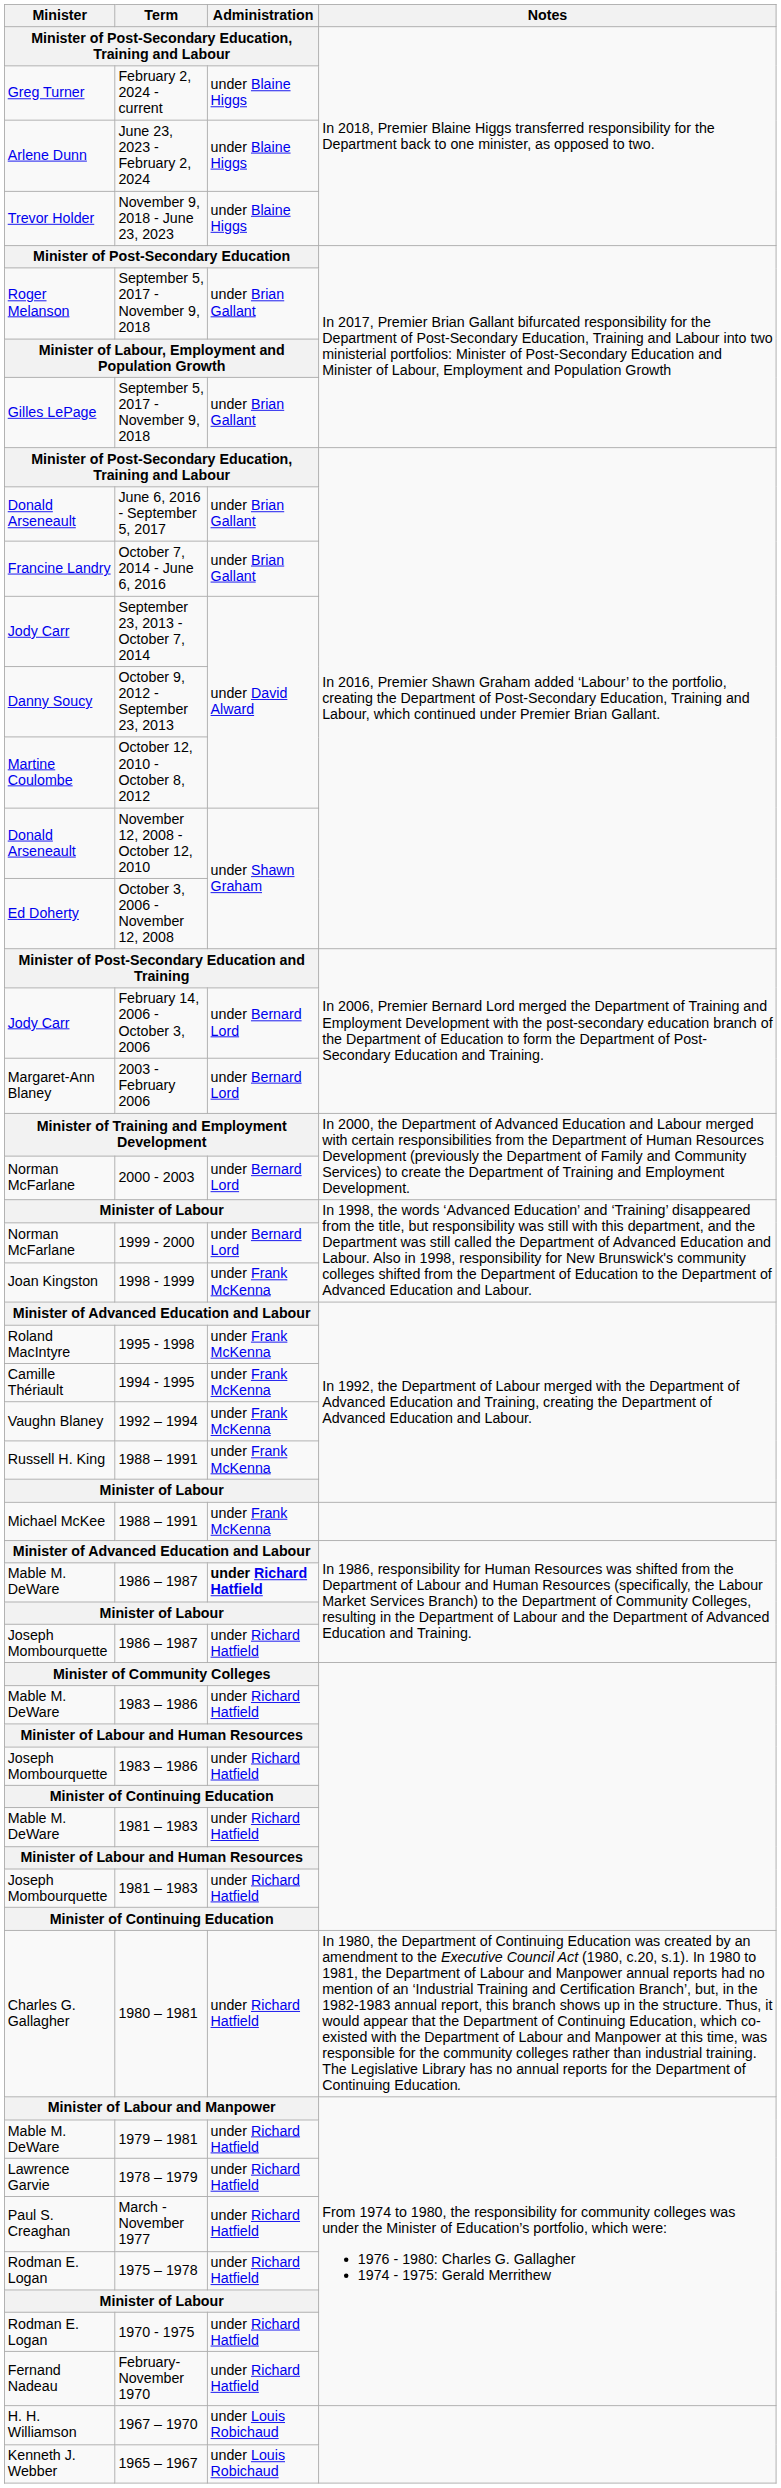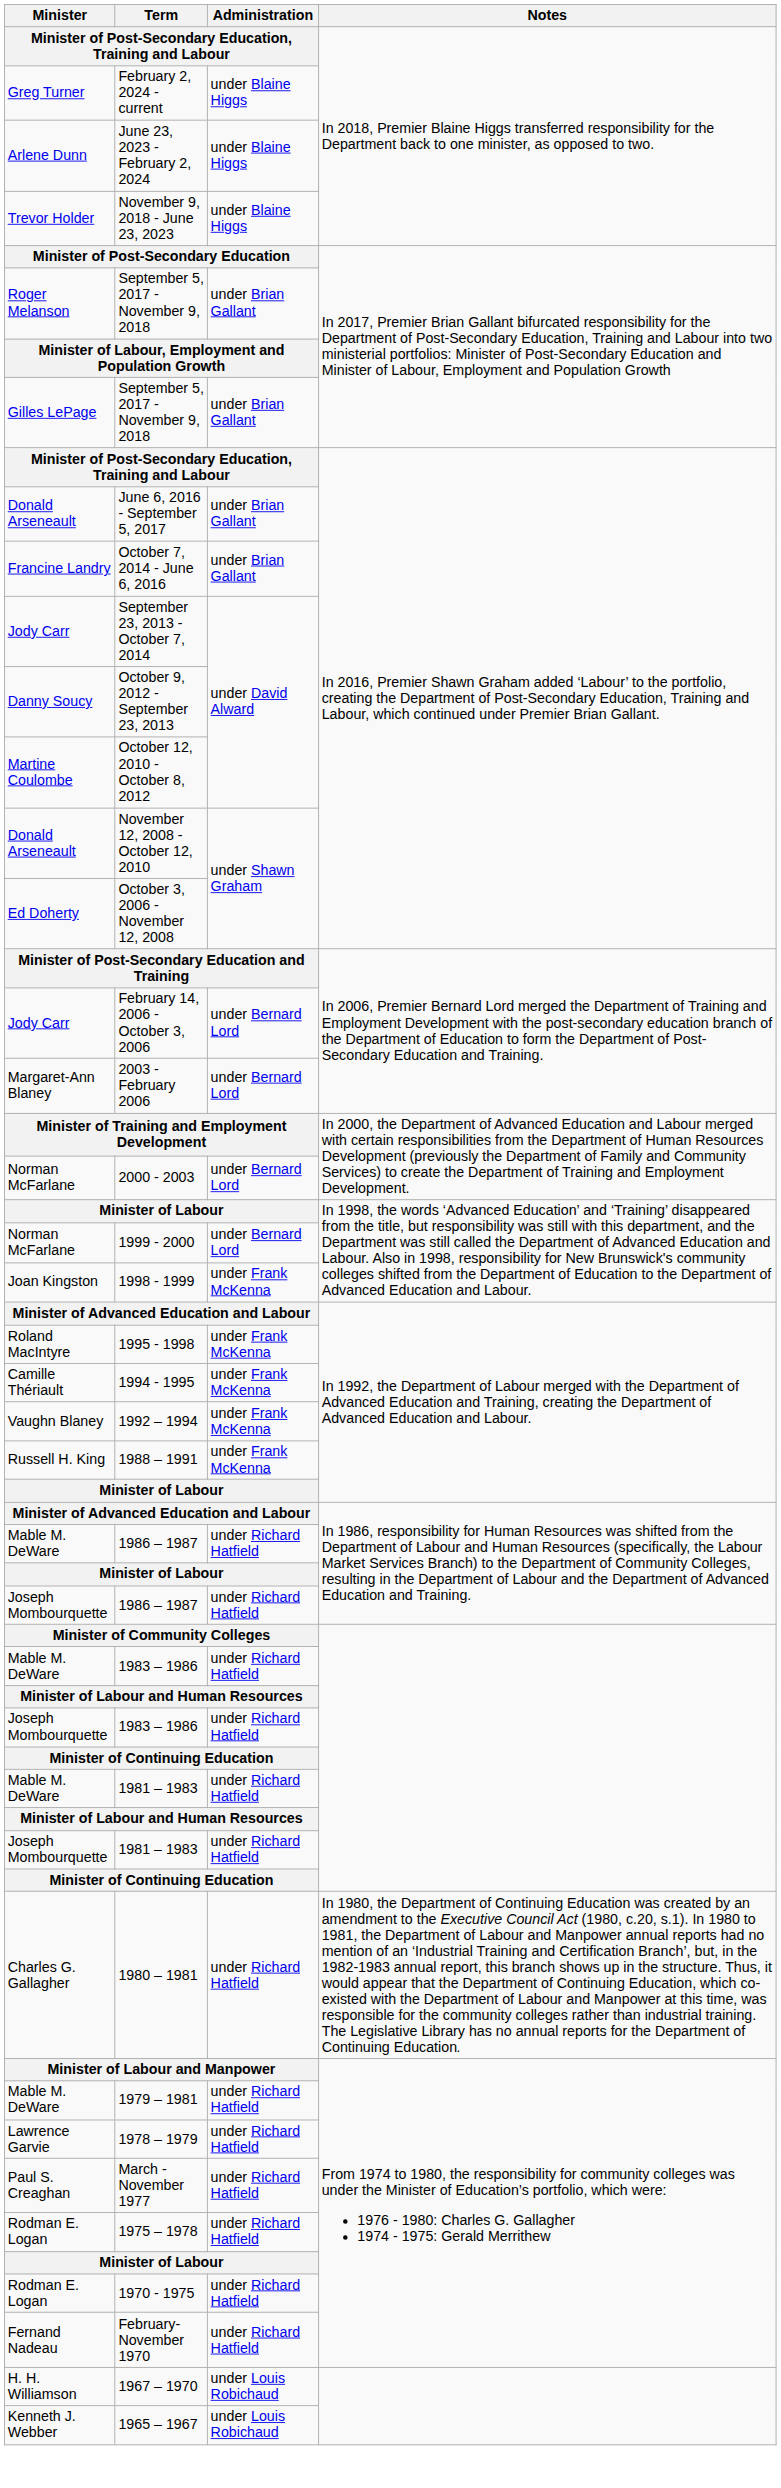 <table class="wikitable">
 <tr>
 <th>Minister</th>
 <th>Term</th>
 <th>Administration</th>
 <th>Notes</th>
 </tr>
 <tr>
 <th colspan="3">Minister of Post-Secondary Education, Training and Labour</th>
 <td rowspan="4">In 2018, Premier Blaine Higgs transferred responsibility for the Department back to one minister, as opposed to two.</td>
 </tr>
 <tr>
 <td><a href='#'>Greg Turner</a></td>
 <td>February 2, 2024 - current</td>
 <td>under <a href='#'>Blaine Higgs</a></td>
 </tr>
 <tr>
 <td><a href='#'>Arlene Dunn</a></td>
 <td>June 23, 2023 - February 2, 2024</td>
 <td>under <a href='#'>Blaine Higgs</a></td>
 </tr>
 <tr>
 <td><a href='#'>Trevor Holder</a></td>
 <td>November 9, 2018 - June 23, 2023</td>
 <td>under <a href='#'>Blaine Higgs</a></td>
 </tr>
 <tr>
 <th colspan="3">Minister of Post-Secondary Education</th>
 <td rowspan="4">In 2017, Premier Brian Gallant bifurcated responsibility for the Department of Post-Secondary Education, Training and Labour into two ministerial portfolios: Minister of Post-Secondary Education and Minister of Labour, Employment and Population Growth</td>
 </tr>
 <tr>
 <td><a href='#'>Roger Melanson</a></td>
 <td>September 5, 2017 - November 9, 2018</td>
 <td>under <a href='#'>Brian Gallant</a></td>
 </tr>
 <tr>
 <th colspan="3">Minister of Labour, Employment and Population Growth</th>
 </tr>
 <tr>
 <td><a href='#'>Gilles LePage</a></td>
 <td>September 5, 2017 - November 9, 2018</td>
 <td>under <a href='#'>Brian Gallant</a></td>
 </tr>
 <tr>
 <th colspan="3">Minister of Post-Secondary Education, Training and Labour</th>
 <td rowspan="8">In 2016, Premier Shawn Graham added ‘Labour’ to the portfolio, creating the Department of Post-Secondary Education, Training and Labour, which continued under Premier Brian Gallant.</td>
 </tr>
 <tr>
 <td><a href='#'>Donald Arseneault</a></td>
 <td>June 6, 2016 - September 5, 2017</td>
 <td>under <a href='#'>Brian Gallant</a></td>
 </tr>
 <tr>
 <td><a href='#'>Francine Landry</a></td>
 <td>October 7, 2014 - June 6, 2016</td>
 <td>under <a href='#'>Brian Gallant</a></td>
 </tr>
 <tr>
 <td><a href='#'>Jody Carr</a></td>
 <td>September 23, 2013 - October 7, 2014</td>
 <td rowspan="3">under <a href='#'>David Alward</a></td>
 </tr>
 <tr>
 <td><a href='#'>Danny Soucy</a></td>
 <td>October 9, 2012 - September 23, 2013</td>
 </tr>
 <tr>
 <td><a href='#'>Martine Coulombe</a></td>
 <td>October 12, 2010 - October 8, 2012</td>
 </tr>
 <tr>
 <td><a href='#'>Donald Arseneault</a></td>
 <td>November 12, 2008 - October 12, 2010</td>
 <td rowspan="2">under <a href='#'>Shawn Graham</a></td>
 </tr>
 <tr>
 <td><a href='#'>Ed Doherty</a></td>
 <td>October 3, 2006 - November 12, 2008</td>
 </tr>
 <tr>
 <th colspan="3">Minister of Post-Secondary Education and Training</th>
 <td rowspan="3">In 2006, Premier Bernard Lord merged the Department of Training and Employment Development with the post-secondary education branch of the Department of Education to form the Department of Post-Secondary Education and Training.</td>
 </tr>
 <tr>
 <td><a href='#'>Jody Carr</a></td>
 <td>February 14, 2006 - October 3, 2006</td>
 <td>under <a href='#'>Bernard Lord</a></td>
 </tr>
 <tr>
 <td>Margaret-Ann Blaney</td>
 <td>2003 - February 2006</td>
 <td>under <a href='#'>Bernard Lord</a></td>
 </tr>
 <tr>
 <th colspan="3">Minister of Training and Employment Development</th>
 <td rowspan="2">In 2000, the Department of Advanced Education and Labour merged with certain responsibilities from the Department of Human Resources Development (previously the Department of Family and Community Services) to create the Department of Training and Employment Development.</td>
 </tr>
 <tr>
 <td>Norman McFarlane</td>
 <td>2000 - 2003</td>
 <td>under <a href='#'>Bernard Lord</a></td>
 </tr>
 <tr>
 <th colspan="3">Minister of Labour</th>
 <td rowspan="3">In 1998, the words ‘Advanced Education’ and ‘Training’ disappeared from the title, but responsibility was still with this department, and the Department was still called the Department of Advanced Education and Labour. Also in 1998, responsibility for New Brunswick's community colleges shifted from the Department of Education to the Department of Advanced Education and Labour.</td>
 </tr>
 <tr>
 <td>Norman McFarlane</td>
 <td>1999 - 2000</td>
 <td>under <a href='#'>Bernard Lord</a></td>
 </tr>
 <tr>
 <td>Joan Kingston</td>
 <td>1998 - 1999</td>
 <td>under <a href='#'>Frank McKenna</a></td>
 </tr>
 <tr>
 <th colspan="3">Minister of Advanced Education and Labour</th>
 <td rowspan="6">In 1992, the Department of Labour merged with the Department of Advanced Education and Training, creating the Department of Advanced Education and Labour.</td>
 </tr>
 <tr>
 <td>Roland MacIntyre</td>
 <td>1995 - 1998</td>
 <td>under <a href='#'>Frank McKenna</a></td>
 </tr>
 <tr>
 <td>Camille Thériault</td>
 <td>1994 - 1995</td>
 <td>under <a href='#'>Frank McKenna</a></td>
 </tr>
 <tr>
 <td>Vaughn Blaney</td>
 <td>1992 – 1994</td>
 <td>under <a href='#'>Frank McKenna</a></td>
 </tr>
 <tr>
 <td>Russell H. King</td>
 <td>1988 – 1991</td>
 <td>under <a href='#'>Frank McKenna</a></td>
 </tr>
 <tr>
 <th colspan="3">Minister of Labour</th>
 </tr>
 <tr>
-<td>Michael McKee</td>
-<td>1988 – 1991</td>
-<td>under <a href='#'>Frank McKenna</a></td>
-<td></td>
-</tr>
-<tr>
 <th colspan="3">Minister of Advanced Education and Labour</th>
 <td rowspan="4">In 1986, responsibility for Human Resources was shifted from the Department of Labour and Human Resources (specifically, the Labour Market Services Branch) to the Department of Community Colleges, resulting in the Department of Labour and the Department of Advanced Education and Training.</td>
 </tr>
 <tr>
 <td>Mable M. DeWare</td>
 <td>1986 – 1987</td>
-<td><strong>under <a href='#'>Richard Hatfield</a></strong></td>
+<td>under <a href='#'>Richard Hatfield</a></td>
 </tr>
 <tr>
 <th colspan="3">Minister of Labour</th>
 </tr>
 <tr>
 <td>Joseph Mombourquette</td>
 <td>1986 – 1987</td>
 <td>under <a href='#'>Richard Hatfield</a></td>
 </tr>
 <tr>
 <th colspan="3">Minister of Community Colleges</th>
 <td rowspan="9"></td>
 </tr>
 <tr>
 <td>Mable M. DeWare</td>
 <td>1983 – 1986</td>
 <td>under <a href='#'>Richard Hatfield</a></td>
 </tr>
 <tr>
 <th colspan="3">Minister of Labour and Human Resources</th>
 </tr>
 <tr>
 <td>Joseph Mombourquette</td>
 <td>1983 – 1986</td>
 <td>under <a href='#'>Richard Hatfield</a></td>
 </tr>
 <tr>
 <th colspan="3">Minister of Continuing Education</th>
 </tr>
 <tr>
 <td>Mable M. DeWare</td>
 <td>1981 – 1983</td>
 <td>under <a href='#'>Richard Hatfield</a></td>
 </tr>
 <tr>
 <th colspan="3">Minister of Labour and Human Resources</th>
 </tr>
 <tr>
 <td>Joseph Mombourquette</td>
 <td>1981 – 1983</td>
 <td>under <a href='#'>Richard Hatfield</a></td>
 </tr>
 <tr>
 <th colspan="3">Minister of Continuing Education</th>
 </tr>
 <tr>
 <td>Charles G. Gallagher</td>
 <td>1980 – 1981</td>
 <td>under <a href='#'>Richard Hatfield</a></td>
 <td>In 1980, the Department of Continuing Education was created by an amendment to the <em>Executive Council Act</em> (1980, c.20, s.1). In 1980 to 1981, the Department of Labour and Manpower annual reports had no mention of an ‘Industrial Training and Certification Branch’, but, in the 1982-1983 annual report, this branch shows up in the structure. Thus, it would appear that the Department of Continuing Education, which co-existed with the Department of Labour and Manpower at this time, was responsible for the community colleges rather than industrial training. The Legislative Library has no annual reports for the Department of Continuing Education<em>.</em></td>
 </tr>
 <tr>
 <th colspan="3">Minister of Labour and Manpower</th>
 <td rowspan="8">From 1974 to 1980, the responsibility for community colleges was under the Minister of Education’s portfolio, which were:<br><ul><li>1976 - 1980: Charles G. Gallagher</li><li>1974 - 1975: Gerald Merrithew</li></ul></td>
 </tr>
 <tr>
 <td>Mable M. DeWare</td>
 <td>1979 – 1981</td>
 <td>under <a href='#'>Richard Hatfield</a></td>
 </tr>
 <tr>
 <td>Lawrence Garvie</td>
 <td>1978 – 1979</td>
 <td>under <a href='#'>Richard Hatfield</a></td>
 </tr>
 <tr>
 <td>Paul S. Creaghan</td>
 <td>March - November 1977</td>
 <td>under <a href='#'>Richard Hatfield</a></td>
 </tr>
 <tr>
 <td>Rodman E. Logan</td>
 <td>1975 – 1978</td>
 <td>under <a href='#'>Richard Hatfield</a></td>
 </tr>
 <tr>
 <th colspan="3">Minister of Labour</th>
 </tr>
 <tr>
 <td>Rodman E. Logan</td>
 <td>1970 - 1975</td>
 <td>under <a href='#'>Richard Hatfield</a></td>
 </tr>
 <tr>
 <td>Fernand Nadeau</td>
 <td>February- November 1970</td>
 <td>under <a href='#'>Richard Hatfield</a></td>
 </tr>
 <tr>
 <td>H. H. Williamson</td>
 <td>1967 – 1970</td>
 <td>under <a href='#'>Louis Robichaud</a></td>
 <td rowspan="2"></td>
 </tr>
 <tr>
 <td>Kenneth J. Webber</td>
 <td>1965 – 1967</td>
 <td>under <a href='#'>Louis Robichaud</a></td>
 </tr>
 </table>
